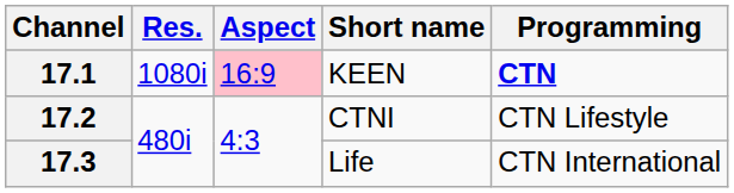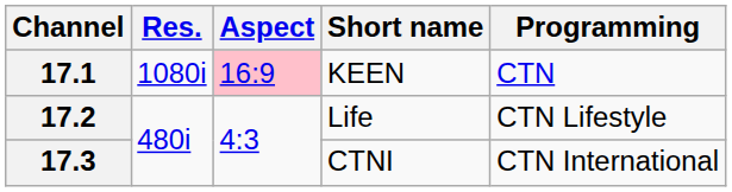 <table class="wikitable">
 <tr>
 <th>Channel</th>
 <th><a href='#'>Res.</a></th>
 <th><a href='#'>Aspect</a></th>
 <th>Short name</th>
 <th>Programming</th>
 </tr>
 <tr>
 <th scope = "row">17.1</th>
 <td><a href='#'>1080i</a></td>
 <td style="background: pink;"><a href='#'>16:9</a></td>
 <td>KEEN</td>
-<td><strong><a href='#'>CTN</a></strong></td>
+<td><a href='#'>CTN</a></td>
 </tr>
 <tr>
 <th scope = "row">17.2</th>
 <td rowspan=2><a href='#'>480i</a></td>
 <td rowspan=2><a href='#'>4:3</a></td>
-<td>CTNI</td>
+<td>Life</td>
 <td>CTN Lifestyle</td>
 </tr>
 <tr>
 <th scope = "row">17.3</th>
-<td>Life</td>
+<td>CTNI</td>
 <td>CTN International</td>
 </tr>
 </table>
